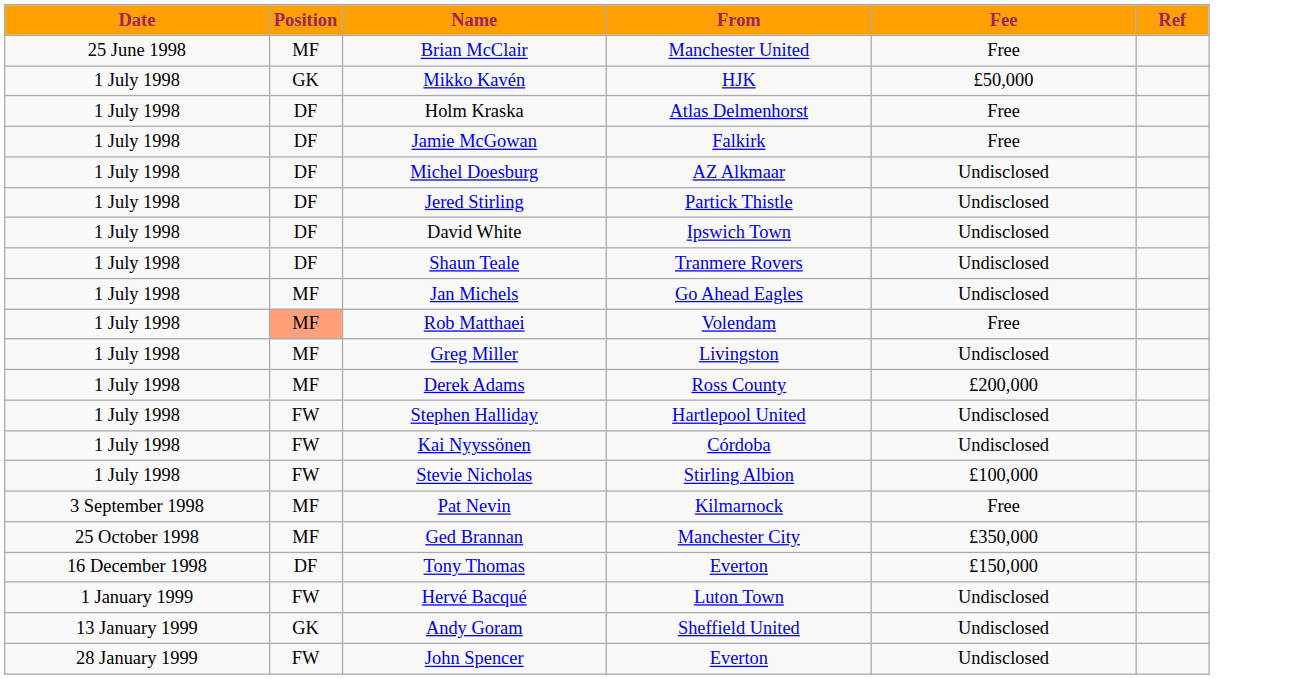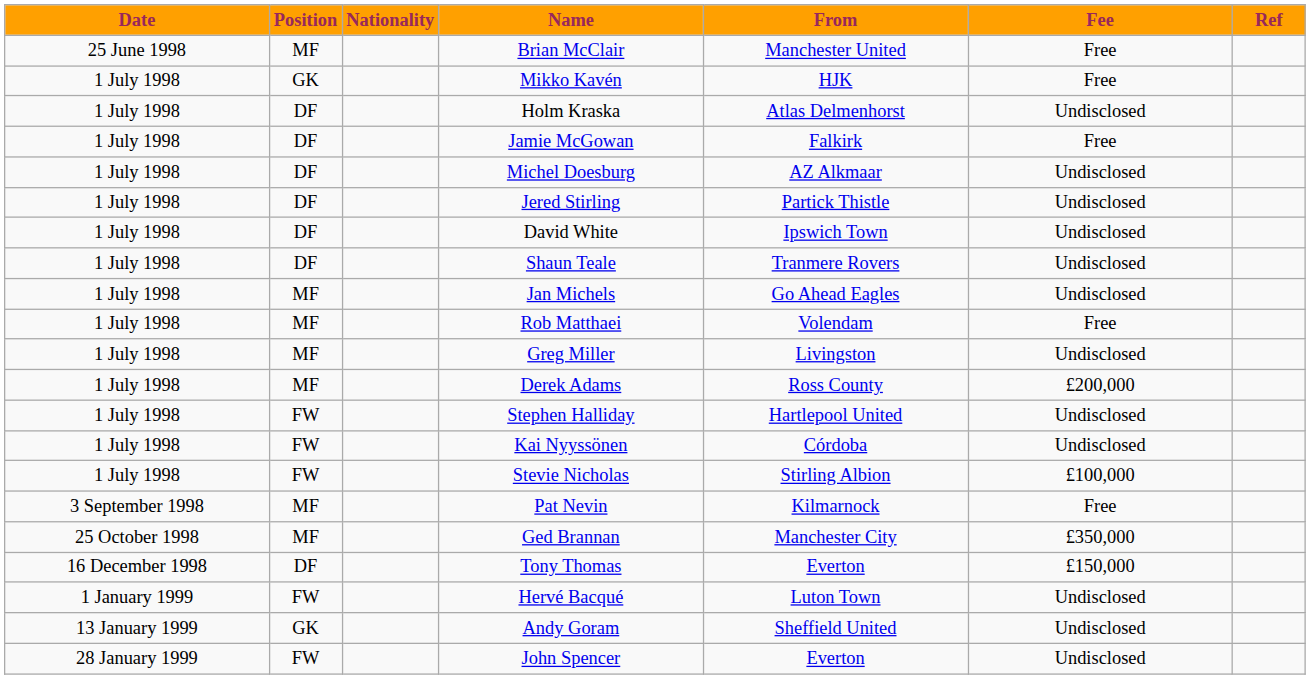 <table class="wikitable"  style="text-align:center; font-size:90%; ">
 <tr>
 <th style="background:#ffa000; color:#98285c; width:200px;">Date</th>
 <th style="background:#ffa000; color:#98285c; width:50px;">Position</th>
+<th style="background:#ffa000; color:#98285c; width:50px;">Nationality</th>
 <th style="background:#ffa000; color:#98285c; width:200px;">Name</th>
 <th style="background:#ffa000; color:#98285c; width:200px;">From</th>
 <th style="background:#ffa000; color:#98285c; width:200px;">Fee</th>
 <th style="background:#ffa000; color:#98285c; width:50px;">Ref</th>
 </tr>
 <tr>
 <td>25 June 1998</td>
 <td>MF</td>
+<td></td>
 <td><a href='#'>Brian McClair</a></td>
 <td><a href='#'>Manchester United</a></td>
 <td>Free</td>
 <td></td>
 </tr>
 <tr>
 <td>1 July 1998</td>
 <td>GK</td>
+<td></td>
 <td><a href='#'>Mikko Kavén</a></td>
 <td><a href='#'>HJK</a></td>
-<td>£50,000</td>
-<td></td>
-</tr>
-<tr>
-<td>1 July 1998</td>
-<td>DF</td>
-<td>Holm Kraska</td>
-<td><a href='#'>Atlas Delmenhorst</a></td>
 <td>Free</td>
 <td></td>
 </tr>
 <tr>
 <td>1 July 1998</td>
 <td>DF</td>
+<td></td>
+<td>Holm Kraska</td>
+<td><a href='#'>Atlas Delmenhorst</a></td>
+<td>Undisclosed</td>
+<td></td>
+</tr>
+<tr>
+<td>1 July 1998</td>
+<td>DF</td>
+<td></td>
 <td><a href='#'>Jamie McGowan</a></td>
 <td><a href='#'>Falkirk</a></td>
 <td>Free</td>
 <td></td>
 </tr>
 <tr>
 <td>1 July 1998</td>
 <td>DF</td>
+<td></td>
 <td><a href='#'>Michel Doesburg</a></td>
 <td><a href='#'>AZ Alkmaar</a></td>
 <td>Undisclosed</td>
 <td></td>
 </tr>
 <tr>
 <td>1 July 1998</td>
 <td>DF</td>
+<td></td>
 <td><a href='#'>Jered Stirling</a></td>
 <td><a href='#'>Partick Thistle</a></td>
 <td>Undisclosed</td>
 <td></td>
 </tr>
 <tr>
 <td>1 July 1998</td>
 <td>DF</td>
+<td></td>
 <td>David White</td>
 <td><a href='#'>Ipswich Town</a></td>
 <td>Undisclosed</td>
 <td></td>
 </tr>
 <tr>
 <td>1 July 1998</td>
 <td>DF</td>
+<td></td>
 <td><a href='#'>Shaun Teale</a></td>
 <td><a href='#'>Tranmere Rovers</a></td>
 <td>Undisclosed</td>
 <td></td>
 </tr>
 <tr>
 <td>1 July 1998</td>
 <td>MF</td>
+<td></td>
 <td><a href='#'>Jan Michels</a></td>
 <td><a href='#'>Go Ahead Eagles</a></td>
 <td>Undisclosed</td>
 <td></td>
 </tr>
 <tr>
 <td>1 July 1998</td>
-<td style="background: lightsalmon;">MF</td>
+<td>MF</td>
+<td></td>
 <td><a href='#'>Rob Matthaei</a></td>
 <td><a href='#'>Volendam</a></td>
 <td>Free</td>
 <td></td>
 </tr>
 <tr>
 <td>1 July 1998</td>
 <td>MF</td>
+<td></td>
 <td><a href='#'>Greg Miller</a></td>
 <td><a href='#'>Livingston</a></td>
 <td>Undisclosed</td>
 <td></td>
 </tr>
 <tr>
 <td>1 July 1998</td>
 <td>MF</td>
+<td></td>
 <td><a href='#'>Derek Adams</a></td>
 <td><a href='#'>Ross County</a></td>
 <td>£200,000</td>
 <td></td>
 </tr>
 <tr>
 <td>1 July 1998</td>
 <td>FW</td>
+<td></td>
 <td><a href='#'>Stephen Halliday</a></td>
 <td><a href='#'>Hartlepool United</a></td>
 <td>Undisclosed</td>
 <td></td>
 </tr>
 <tr>
 <td>1 July 1998</td>
 <td>FW</td>
+<td></td>
 <td><a href='#'>Kai Nyyssönen</a></td>
 <td><a href='#'>Córdoba</a></td>
 <td>Undisclosed</td>
 <td></td>
 </tr>
 <tr>
 <td>1 July 1998</td>
 <td>FW</td>
+<td></td>
 <td><a href='#'>Stevie Nicholas</a></td>
 <td><a href='#'>Stirling Albion</a></td>
 <td>£100,000</td>
 <td></td>
 </tr>
 <tr>
 <td>3 September 1998</td>
 <td>MF</td>
+<td></td>
 <td><a href='#'>Pat Nevin</a></td>
 <td><a href='#'>Kilmarnock</a></td>
 <td>Free</td>
 <td></td>
 </tr>
 <tr>
 <td>25 October 1998</td>
 <td>MF</td>
+<td></td>
 <td><a href='#'>Ged Brannan</a></td>
 <td><a href='#'>Manchester City</a></td>
 <td>£350,000</td>
 <td></td>
 </tr>
 <tr>
 <td>16 December 1998</td>
 <td>DF</td>
+<td></td>
 <td><a href='#'>Tony Thomas</a></td>
 <td><a href='#'>Everton</a></td>
 <td>£150,000</td>
 <td></td>
 </tr>
 <tr>
 <td>1 January 1999</td>
 <td>FW</td>
+<td></td>
 <td><a href='#'>Hervé Bacqué</a></td>
 <td><a href='#'>Luton Town</a></td>
 <td>Undisclosed</td>
 <td></td>
 </tr>
 <tr>
 <td>13 January 1999</td>
 <td>GK</td>
+<td></td>
 <td><a href='#'>Andy Goram</a></td>
 <td><a href='#'>Sheffield United</a></td>
 <td>Undisclosed</td>
 <td></td>
 </tr>
 <tr>
 <td>28 January 1999</td>
 <td>FW</td>
+<td></td>
 <td><a href='#'>John Spencer</a></td>
 <td><a href='#'>Everton</a></td>
 <td>Undisclosed</td>
 <td></td>
 </tr>
 </table>
